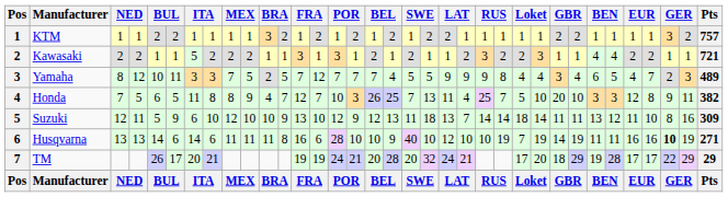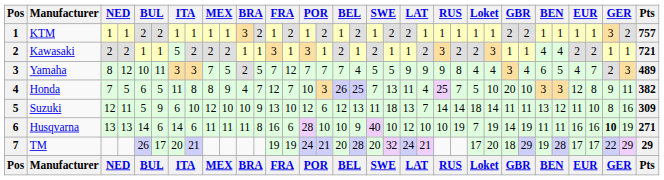 <table align="left"| class="wikitable" style="font-size: 85%; text-align: center">
 <tr valign="top">
 <th valign="middle">Pos</th>
 <th valign="middle">Manufacturer</th>
 <th colspan=2><a href='#'>NED</a><br></th>
 <th colspan=2><a href='#'>BUL</a><br></th>
 <th colspan=2><a href='#'>ITA</a><br></th>
 <th colspan=2><a href='#'>MEX</a><br></th>
 <th colspan=2><a href='#'>BRA</a><br></th>
 <th colspan=2><a href='#'>FRA</a><br></th>
 <th colspan=2><a href='#'>POR</a><br></th>
 <th colspan=2><a href='#'>BEL</a><br></th>
 <th colspan=2><a href='#'>SWE</a><br></th>
 <th colspan=2><a href='#'>LAT</a><br></th>
 <th colspan=2><a href='#'>RUS</a><br></th>
 <th colspan=2><a href='#'>Loket</a><br></th>
 <th colspan=2><a href='#'>GBR</a><br></th>
 <th colspan=2><a href='#'>BEN</a><br></th>
 <th colspan=2><a href='#'>EUR</a><br></th>
 <th colspan=2><a href='#'>GER</a><br></th>
 <th valign="middle">Pts</th>
 </tr>
 <tr>
 <th>1</th>
 <td align=left> <a href='#'>KTM</a></td>
 <td style="background:#ffffbf;">1</td>
 <td style="background:#ffffbf;">1</td>
 <td style="background:#dfdfdf;">2</td>
 <td style="background:#dfdfdf;">2</td>
 <td style="background:#ffffbf;">1</td>
 <td style="background:#ffffbf;">1</td>
 <td style="background:#ffffbf;">1</td>
 <td style="background:#ffffbf;">1</td>
 <td style="background:#ffdf9f;">3</td>
 <td style="background:#dfdfdf;">2</td>
 <td style="background:#ffffbf;">1</td>
 <td style="background:#dfdfdf;">2</td>
 <td style="background:#ffffbf;">1</td>
 <td style="background:#dfdfdf;">2</td>
 <td style="background:#ffffbf;">1</td>
 <td style="background:#dfdfdf;">2</td>
 <td style="background:#ffffbf;">1</td>
 <td style="background:#dfdfdf;">2</td>
 <td style="background:#dfdfdf;">2</td>
 <td style="background:#ffffbf;">1</td>
 <td style="background:#ffffbf;">1</td>
 <td style="background:#ffffbf;">1</td>
 <td style="background:#ffffbf;">1</td>
 <td style="background:#ffffbf;">1</td>
 <td style="background:#dfdfdf;">2</td>
 <td style="background:#dfdfdf;">2</td>
 <td style="background:#ffffbf;">1</td>
 <td style="background:#ffffbf;">1</td>
 <td style="background:#ffffbf;">1</td>
 <td style="background:#ffffbf;">1</td>
 <td style="background:#ffdf9f;">3</td>
 <td style="background:#dfdfdf;">2</td>
 <th>757</th>
 </tr>
 <tr>
 <th>2</th>
 <td align=left> <a href='#'>Kawasaki</a></td>
 <td style="background:#dfdfdf;">2</td>
 <td style="background:#dfdfdf;">2</td>
 <td style="background:#ffffbf;">1</td>
 <td style="background:#ffffbf;">1</td>
 <td style="background:#dfffdf;">5</td>
 <td style="background:#dfdfdf;">2</td>
 <td style="background:#dfdfdf;">2</td>
 <td style="background:#dfdfdf;">2</td>
 <td style="background:#ffffbf;">1</td>
 <td style="background:#ffffbf;">1</td>
 <td style="background:#ffdf9f;">3</td>
 <td style="background:#ffffbf;">1</td>
 <td style="background:#ffdf9f;">3</td>
 <td style="background:#ffffbf;">1</td>
 <td style="background:#dfdfdf;">2</td>
 <td style="background:#ffffbf;">1</td>
 <td style="background:#dfdfdf;">2</td>
 <td style="background:#ffffbf;">1</td>
 <td style="background:#ffffbf;">1</td>
 <td style="background:#dfdfdf;">2</td>
 <td style="background:#ffdf9f;">3</td>
 <td style="background:#dfdfdf;">2</td>
 <td style="background:#dfdfdf;">2</td>
 <td style="background:#ffdf9f;">3</td>
 <td style="background:#ffffbf;">1</td>
 <td style="background:#ffffbf;">1</td>
 <td style="background:#dfffdf;">4</td>
 <td style="background:#dfffdf;">4</td>
 <td style="background:#dfdfdf;">2</td>
 <td style="background:#dfdfdf;">2</td>
 <td style="background:#ffffbf;">1</td>
 <td style="background:#ffffbf;">1</td>
 <th>721</th>
 </tr>
 <tr>
 <th>3</th>
 <td align=left> <a href='#'>Yamaha</a></td>
 <td style="background:#dfffdf;">8</td>
 <td style="background:#dfffdf;">12</td>
 <td style="background:#dfffdf;">10</td>
 <td style="background:#dfffdf;">11</td>
 <td style="background:#ffdf9f;">3</td>
 <td style="background:#ffdf9f;">3</td>
 <td style="background:#dfffdf;">7</td>
 <td style="background:#dfffdf;">5</td>
 <td style="background:#dfdfdf;">2</td>
 <td style="background:#dfffdf;">5</td>
 <td style="background:#dfffdf;">7</td>
 <td style="background:#dfffdf;">12</td>
 <td style="background:#dfffdf;">7</td>
 <td style="background:#dfffdf;">7</td>
 <td style="background:#dfffdf;">7</td>
 <td style="background:#dfffdf;">4</td>
 <td style="background:#dfffdf;">5</td>
 <td style="background:#dfffdf;">5</td>
 <td style="background:#dfffdf;">9</td>
 <td style="background:#dfffdf;">9</td>
 <td style="background:#dfffdf;">9</td>
 <td style="background:#dfffdf;">8</td>
 <td style="background:#dfffdf;">4</td>
 <td style="background:#dfffdf;">4</td>
 <td style="background:#ffdf9f;">3</td>
 <td style="background:#dfffdf;">4</td>
 <td style="background:#dfffdf;">6</td>
 <td style="background:#dfffdf;">5</td>
 <td style="background:#dfffdf;">4</td>
 <td style="background:#dfffdf;">7</td>
 <td style="background:#dfdfdf;">2</td>
 <td style="background:#ffdf9f;">3</td>
 <th>489</th>
 </tr>
 <tr>
 <th>4</th>
 <td align=left> <a href='#'>Honda</a></td>
 <td style="background:#dfffdf;">7</td>
 <td style="background:#dfffdf;">5</td>
 <td style="background:#dfffdf;">6</td>
 <td style="background:#dfffdf;">5</td>
 <td style="background:#dfffdf;">11</td>
 <td style="background:#dfffdf;">8</td>
 <td style="background:#dfffdf;">8</td>
 <td style="background:#dfffdf;">9</td>
 <td style="background:#dfffdf;">4</td>
 <td style="background:#dfffdf;">7</td>
 <td style="background:#dfffdf;">12</td>
 <td style="background:#dfffdf;">7</td>
 <td style="background:#dfffdf;">10</td>
 <td style="background:#ffdf9f;">3</td>
 <td style="background:#cfcfff;">26</td>
 <td style="background:#cfcfff;">25</td>
 <td style="background:#dfffdf;">7</td>
 <td style="background:#dfffdf;">13</td>
 <td style="background:#dfffdf;">11</td>
 <td style="background:#dfffdf;">4</td>
 <td style="background:#efcfff;">25</td>
 <td style="background:#dfffdf;">7</td>
 <td style="background:#dfffdf;">5</td>
 <td style="background:#dfffdf;">10</td>
 <td style="background:#dfffdf;">20</td>
 <td style="background:#dfffdf;">10</td>
 <td style="background:#ffdf9f;">3</td>
 <td style="background:#ffdf9f;">3</td>
 <td style="background:#dfffdf;">12</td>
 <td style="background:#dfffdf;">8</td>
 <td style="background:#dfffdf;">9</td>
 <td style="background:#dfffdf;">11</td>
 <th>382</th>
 </tr>
 <tr>
 <th>5</th>
 <td align=left> <a href='#'>Suzuki</a></td>
 <td style="background:#dfffdf;">12</td>
 <td style="background:#dfffdf;">11</td>
 <td style="background:#dfffdf;">5</td>
 <td style="background:#dfffdf;">9</td>
 <td style="background:#dfffdf;">6</td>
 <td style="background:#dfffdf;">10</td>
 <td style="background:#dfffdf;">12</td>
 <td style="background:#dfffdf;">10</td>
 <td style="background:#dfffdf;">10</td>
 <td style="background:#dfffdf;">9</td>
 <td style="background:#dfffdf;">13</td>
 <td style="background:#dfffdf;">10</td>
 <td style="background:#dfffdf;">12</td>
-<td style="background:#dfffdf;">9</td>
+<td style="background:#dfffdf;">6</td>
 <td style="background:#dfffdf;">12</td>
 <td style="background:#dfffdf;">13</td>
 <td style="background:#dfffdf;">11</td>
 <td style="background:#dfffdf;">18</td>
 <td style="background:#dfffdf;">13</td>
 <td style="background:#dfffdf;">7</td>
 <td style="background:#dfffdf;">14</td>
 <td style="background:#dfffdf;">14</td>
 <td style="background:#dfffdf;">18</td>
 <td style="background:#dfffdf;">14</td>
 <td style="background:#dfffdf;">11</td>
 <td style="background:#dfffdf;">11</td>
 <td style="background:#dfffdf;">13</td>
 <td style="background:#dfffdf;">12</td>
 <td style="background:#dfffdf;">11</td>
 <td style="background:#dfffdf;">10</td>
 <td style="background:#dfffdf;">8</td>
 <td style="background:#dfffdf;">16</td>
 <th>309</th>
 </tr>
 <tr>
 <th>6</th>
 <td align=left> <a href='#'>Husqvarna</a></td>
 <td style="background:#dfffdf;">13</td>
 <td style="background:#dfffdf;">13</td>
 <td style="background:#dfffdf;">14</td>
 <td style="background:#dfffdf;">6</td>
 <td style="background:#dfffdf;">14</td>
 <td style="background:#dfffdf;">6</td>
 <td style="background:#dfffdf;">11</td>
 <td style="background:#dfffdf;">11</td>
 <td style="background:#dfffdf;">11</td>
 <td style="background:#dfffdf;">8</td>
 <td style="background:#dfffdf;">16</td>
 <td style="background:#dfffdf;">6</td>
 <td style="background:#efcfff;">28</td>
 <td style="background:#dfffdf;">10</td>
 <td style="background:#dfffdf;">10</td>
 <td style="background:#dfffdf;">9</td>
 <td style="background:#efcfff;">40</td>
 <td style="background:#dfffdf;">10</td>
 <td style="background:#dfffdf;">12</td>
 <td style="background:#dfffdf;">10</td>
 <td style="background:#dfffdf;">10</td>
 <td style="background:#dfffdf;">19</td>
 <td style="background:#dfffdf;">7</td>
 <td style="background:#dfffdf;">19</td>
 <td style="background:#dfffdf;">14</td>
 <td style="background:#dfffdf;">19</td>
 <td style="background:#dfffdf;">11</td>
 <td style="background:#dfffdf;">11</td>
 <td style="background:#dfffdf;">16</td>
 <td style="background:#dfffdf;">16</td>
 <td style="background:#dfffdf;"><strong>10</strong></td>
 <td style="background:#dfffdf;">19</td>
 <th>271</th>
 </tr>
 <tr>
 <th>7</th>
 <td align=left> <a href='#'>TM</a></td>
 <td></td>
 <td></td>
 <td style="background:#cfcfff;">26</td>
 <td style="background:#dfffdf;">17</td>
 <td style="background:#dfffdf;">20</td>
 <td style="background:#cfcfff;">21</td>
 <td></td>
 <td></td>
 <td></td>
 <td></td>
 <td style="background:#dfffdf;">19</td>
 <td style="background:#dfffdf;">19</td>
 <td style="background:#cfcfff;">24</td>
 <td style="background:#cfcfff;">21</td>
 <td style="background:#dfffdf;">20</td>
 <td style="background:#cfcfff;">28</td>
 <td style="background:#dfffdf;">20</td>
 <td style="background:#efcfff;">32</td>
 <td style="background:#cfcfff;">24</td>
 <td style="background:#efcfff;">21</td>
 <td></td>
 <td></td>
 <td style="background:#dfffdf;">17</td>
 <td style="background:#dfffdf;">20</td>
 <td style="background:#dfffdf;">18</td>
 <td style="background:#cfcfff;">29</td>
 <td style="background:#dfffdf;">19</td>
 <td style="background:#cfcfff;">28</td>
 <td style="background:#dfffdf;">17</td>
 <td style="background:#dfffdf;">17</td>
 <td style="background:#cfcfff;">22</td>
 <td style="background:#efcfff;">29</td>
 <th>29</th>
 </tr>
 <tr valign="top">
 <th valign="middle">Pos</th>
 <th valign="middle">Manufacturer</th>
 <th colspan=2><a href='#'>NED</a><br></th>
 <th colspan=2><a href='#'>BUL</a><br></th>
 <th colspan=2><a href='#'>ITA</a><br></th>
 <th colspan=2><a href='#'>MEX</a><br></th>
 <th colspan=2><a href='#'>BRA</a><br></th>
 <th colspan=2><a href='#'>FRA</a><br></th>
 <th colspan=2><a href='#'>POR</a><br></th>
 <th colspan=2><a href='#'>BEL</a><br></th>
 <th colspan=2><a href='#'>SWE</a><br></th>
 <th colspan=2><a href='#'>LAT</a><br></th>
 <th colspan=2><a href='#'>RUS</a><br></th>
 <th colspan=2><a href='#'>Loket</a><br></th>
 <th colspan=2><a href='#'>GBR</a><br></th>
 <th colspan=2><a href='#'>BEN</a><br></th>
 <th colspan=2><a href='#'>EUR</a><br></th>
 <th colspan=2><a href='#'>GER</a><br></th>
 <th valign="middle">Pts</th>
 </tr>
 </table>
